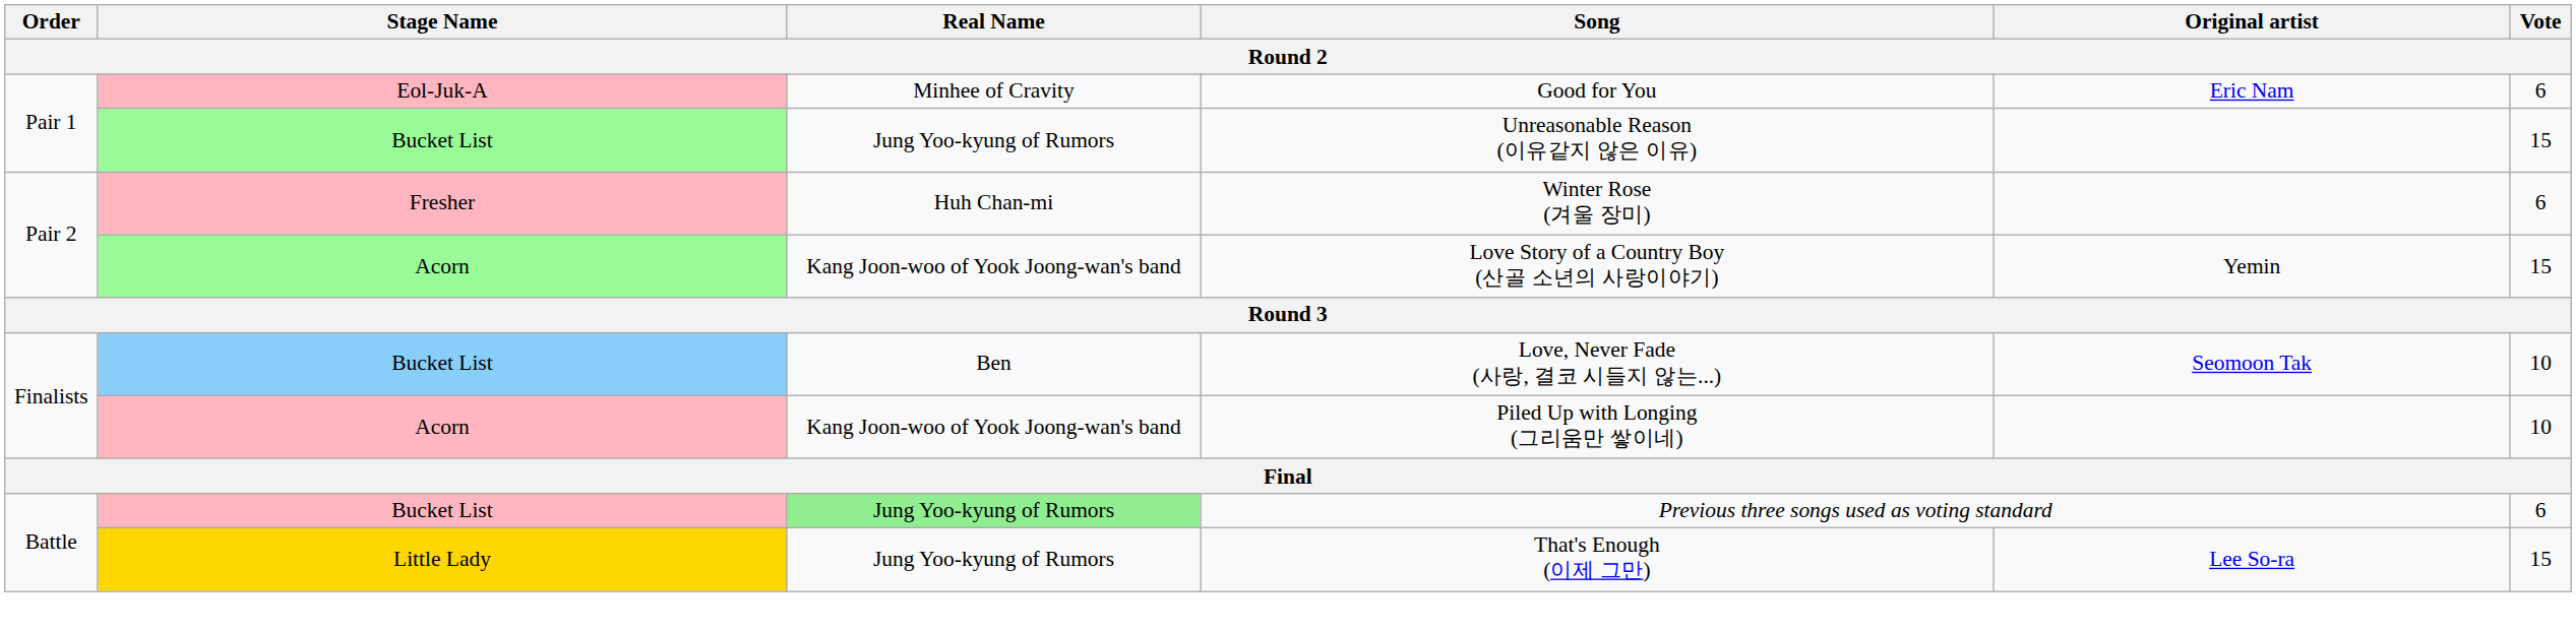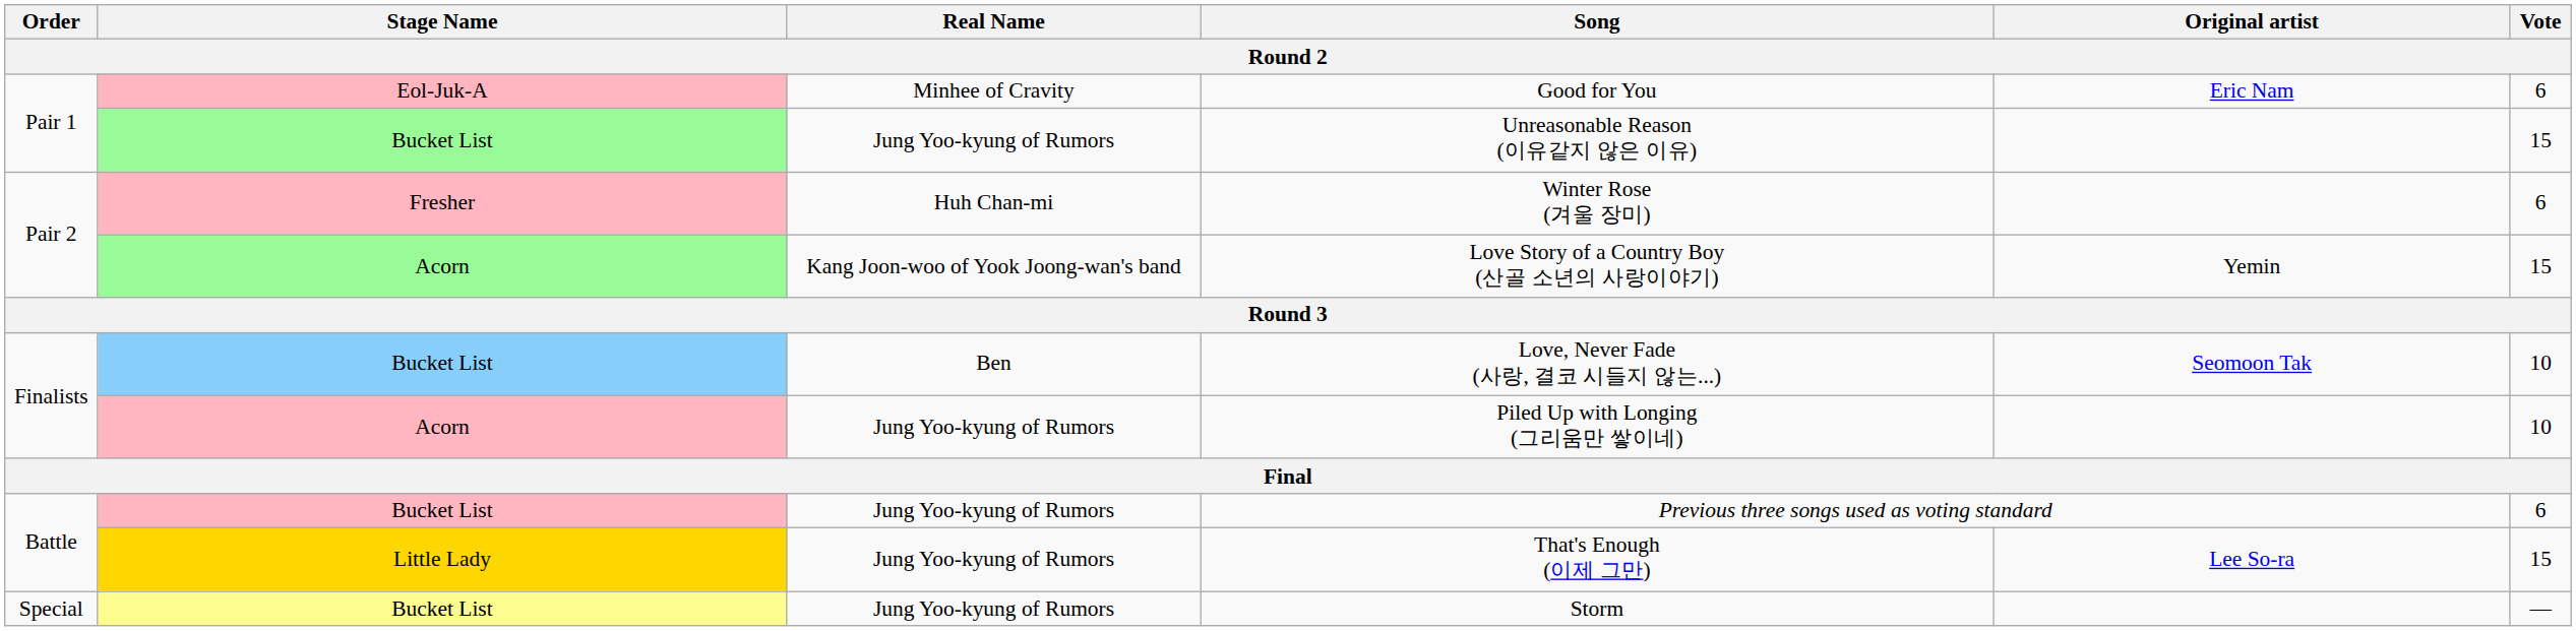 <table class="wikitable" style="text-align:center; width:95%;">
 <tr>
 <th style="width:1%;">Order</th>
 <th style="width:20%;">Stage Name</th>
 <th style="width:12%;">Real Name</th>
 <th style="width:23%;">Song</th>
 <th style="width:15%;">Original artist</th>
 <th style="width:1%;">Vote</th>
 </tr>
 <tr>
 <th colspan=6>Round 2</th>
 </tr>
 <tr>
 <td rowspan=2>Pair 1</td>
 <td bgcolor="lightpink">Eol-Juk-A</td>
 <td>Minhee of Cravity</td>
 <td>Good for You</td>
 <td><a href='#'>Eric Nam</a></td>
 <td>6</td>
 </tr>
 <tr>
 <td bgcolor="palegreen">Bucket List</td>
 <td>Jung Yoo-kyung of Rumors</td>
 <td>Unreasonable Reason<br>(이유같지 않은 이유)</td>
 <td></td>
 <td>15</td>
 </tr>
 <tr>
 <td rowspan=2>Pair 2</td>
 <td bgcolor="lightpink">Fresher</td>
 <td>Huh Chan-mi</td>
 <td>Winter Rose<br>(겨울 장미)</td>
 <td></td>
 <td>6</td>
 </tr>
 <tr>
 <td bgcolor="palegreen">Acorn</td>
 <td>Kang Joon-woo of Yook Joong-wan's band</td>
 <td>Love Story of a Country Boy<br>(산골 소년의 사랑이야기)</td>
 <td>Yemin</td>
 <td>15</td>
 </tr>
 <tr>
 <th colspan=6>Round 3</th>
 </tr>
 <tr>
 <td rowspan=2>Finalists</td>
 <td bgcolor="lightskyblue">Bucket List</td>
 <td>Ben</td>
 <td>Love, Never Fade<br>(사랑, 결코 시들지 않는...)</td>
 <td><a href='#'>Seomoon Tak</a></td>
 <td>10</td>
 </tr>
 <tr>
 <td bgcolor="lightpink">Acorn</td>
-<td>Kang Joon-woo of Yook Joong-wan's band</td>
+<td>Jung Yoo-kyung of Rumors</td>
 <td>Piled Up with Longing<br>(그리움만 쌓이네)</td>
 <td></td>
 <td>10</td>
 </tr>
 <tr>
 <th colspan=6>Final</th>
 </tr>
 <tr>
 <td rowspan=2>Battle</td>
 <td bgcolor="lightpink">Bucket List</td>
-<td style="background: lightgreen;">Jung Yoo-kyung of Rumors</td>
+<td>Jung Yoo-kyung of Rumors</td>
 <td colspan=2><em>Previous three songs used as voting standard</em></td>
 <td>6</td>
 </tr>
 <tr>
 <td bgcolor="gold">Little Lady</td>
 <td>Jung Yoo-kyung of Rumors</td>
 <td>That's Enough<br>(<a href='#'>이제 그만</a>)</td>
 <td><a href='#'>Lee So-ra</a></td>
 <td>15</td>
 </tr>
+<tr>
+<td>Special</td>
+<td bgcolor="#FDFC8F">Bucket List</td>
+<td>Jung Yoo-kyung of Rumors</td>
+<td>Storm</td>
+<td></td>
+<td>—</td>
+</tr>
 </table>
